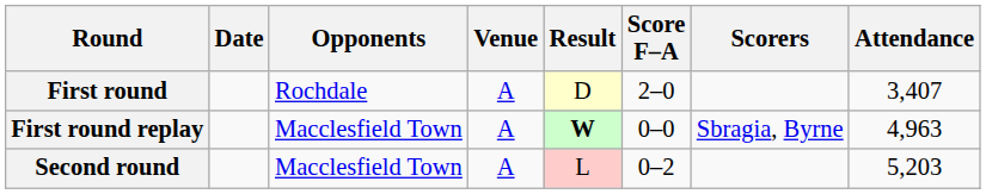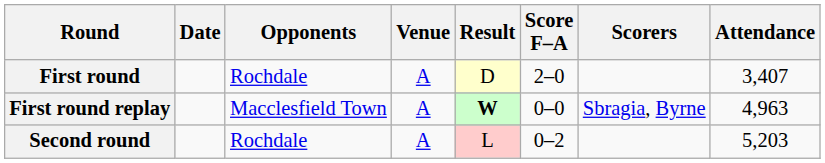 <table class="wikitable plainrowheaders sortable" style="text-align:center">
 <tr>
 <th scope=col>Round</th>
 <th scope=col>Date</th>
 <th scope=col>Opponents</th>
 <th scope=col>Venue</th>
 <th scope=col>Result</th>
 <th scope=col>Score<br>F–A</th>
 <th scope=col class=unsortable>Scorers</th>
 <th scope=col>Attendance</th>
 </tr>
 <tr>
 <th scope=row>First round</th>
 <td align=left></td>
 <td align=left><a href='#'>Rochdale</a></td>
 <td><a href='#'>A</a></td>
 <td style="background-color:#FFFFCC">D</td>
 <td>2–0</td>
 <td align=left></td>
 <td>3,407</td>
 </tr>
 <tr>
 <th scope=row>First round replay</th>
 <td align=left></td>
 <td align=left><a href='#'>Macclesfield Town</a></td>
 <td><a href='#'>A</a></td>
 <td style="background-color:#CCFFCC"><strong>W</strong></td>
 <td>0–0</td>
 <td align=left><a href='#'>Sbragia</a>, <a href='#'>Byrne</a></td>
 <td>4,963</td>
 </tr>
 <tr>
 <th scope=row>Second round</th>
 <td align=left></td>
-<td align=left><a href='#'>Macclesfield Town</a></td>
+<td align=left><a href='#'>Rochdale</a></td>
 <td><a href='#'>A</a></td>
 <td style="background-color:#FFCCCC">L</td>
 <td>0–2</td>
 <td align=left></td>
 <td>5,203</td>
 </tr>
 </table>
